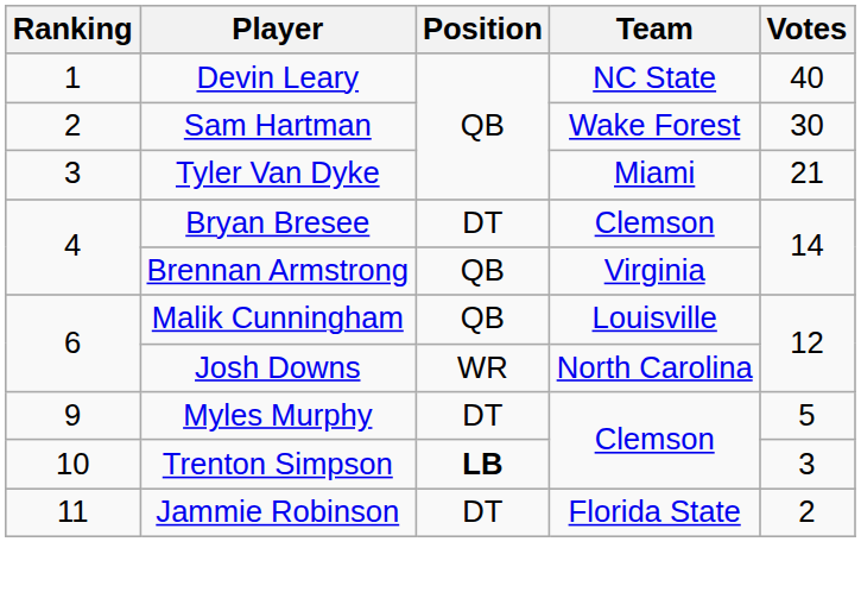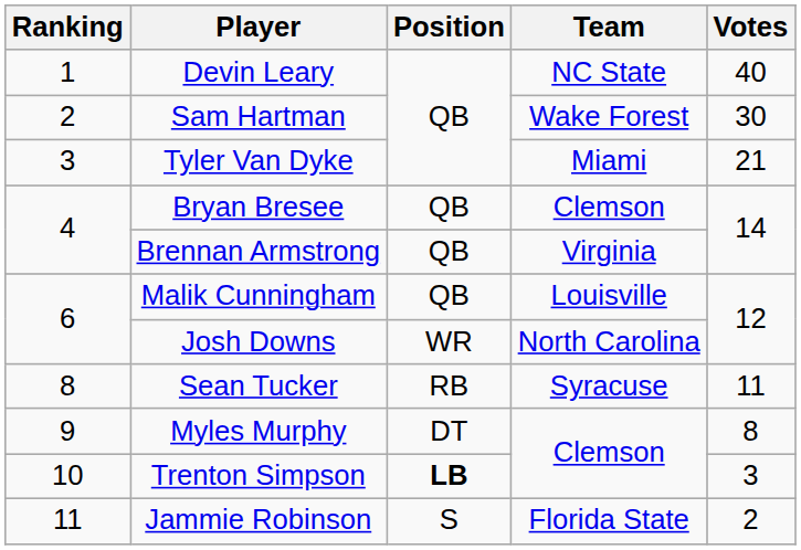 <table class="wikitable" style="text-align: center;">
 <tr>
 <th>Ranking</th>
 <th>Player</th>
 <th>Position</th>
 <th>Team</th>
 <th>Votes</th>
 </tr>
 <tr>
 <td>1</td>
 <td><a href='#'>Devin Leary</a></td>
 <td rowspan=3>QB</td>
 <td><a href='#'>NC State</a></td>
 <td>40</td>
 </tr>
 <tr>
 <td>2</td>
 <td><a href='#'>Sam Hartman</a></td>
 <td><a href='#'>Wake Forest</a></td>
 <td>30</td>
 </tr>
 <tr>
 <td>3</td>
 <td><a href='#'>Tyler Van Dyke</a></td>
 <td><a href='#'>Miami</a></td>
 <td>21</td>
 </tr>
 <tr>
 <td rowspan=2>4</td>
 <td><a href='#'>Bryan Bresee</a></td>
-<td>DT</td>
+<td>QB</td>
 <td><a href='#'>Clemson</a></td>
 <td rowspan=2>14</td>
 </tr>
 <tr>
 <td><a href='#'>Brennan Armstrong</a></td>
 <td>QB</td>
 <td><a href='#'>Virginia</a></td>
 </tr>
 <tr>
 <td rowspan=2>6</td>
 <td><a href='#'>Malik Cunningham</a></td>
 <td>QB</td>
 <td><a href='#'>Louisville</a></td>
 <td rowspan=2>12</td>
 </tr>
 <tr>
 <td><a href='#'>Josh Downs</a></td>
 <td>WR</td>
 <td><a href='#'>North Carolina</a></td>
 </tr>
 <tr>
+<td>8</td>
+<td><a href='#'>Sean Tucker</a></td>
+<td>RB</td>
+<td><a href='#'>Syracuse</a></td>
+<td>11</td>
+</tr>
+<tr>
 <td>9</td>
 <td><a href='#'>Myles Murphy</a></td>
 <td>DT</td>
 <td rowspan=2><a href='#'>Clemson</a></td>
-<td>5</td>
+<td>8</td>
 </tr>
 <tr>
 <td>10</td>
 <td><a href='#'>Trenton Simpson</a></td>
 <td><strong>LB</strong></td>
 <td>3</td>
 </tr>
 <tr>
 <td>11</td>
 <td><a href='#'>Jammie Robinson</a></td>
-<td>DT</td>
+<td>S</td>
 <td><a href='#'>Florida State</a></td>
 <td>2</td>
 </tr>
 </table>
